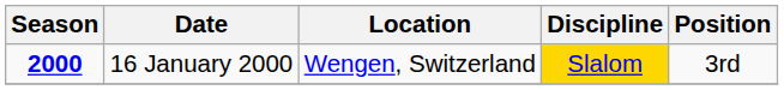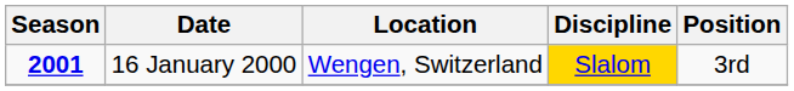 <table class="wikitable" style="text-align:center; font-size:100%;">
 <tr>
 <th>Season</th>
 <th>Date</th>
 <th>Location</th>
 <th>Discipline</th>
 <th>Position</th>
 </tr>
 <tr>
-<td><strong><a href='#'>2000</a></strong></td>
+<td><strong><a href='#'>2001</a></strong></td>
 <td align="right">16 January 2000</td>
 <td align="left"> <a href='#'>Wengen</a>, Switzerland</td>
 <td style="background: gold;"><a href='#'>Slalom</a></td>
 <td>3rd</td>
 </tr>
 <tr>
 </tr>
 </table>
